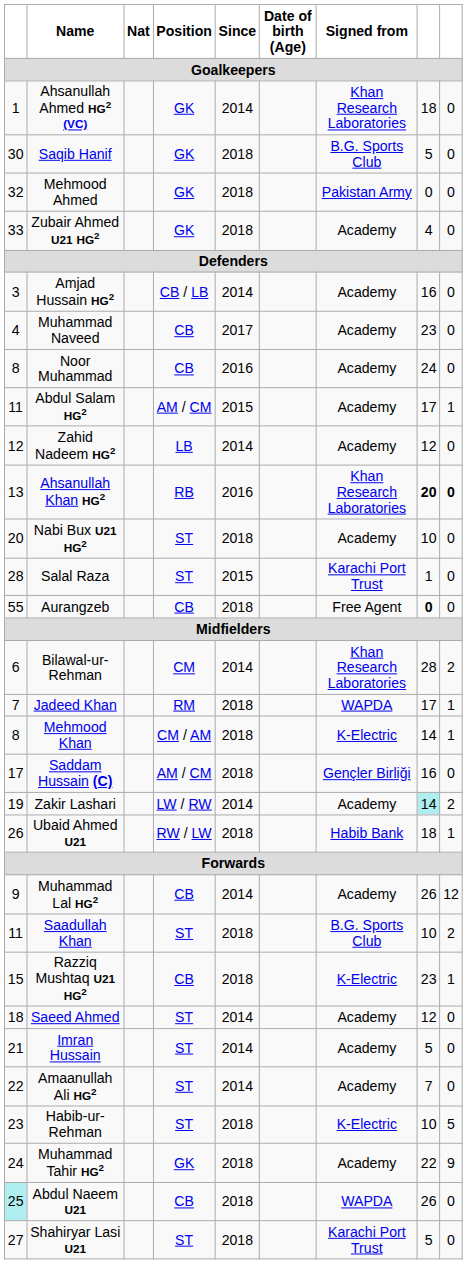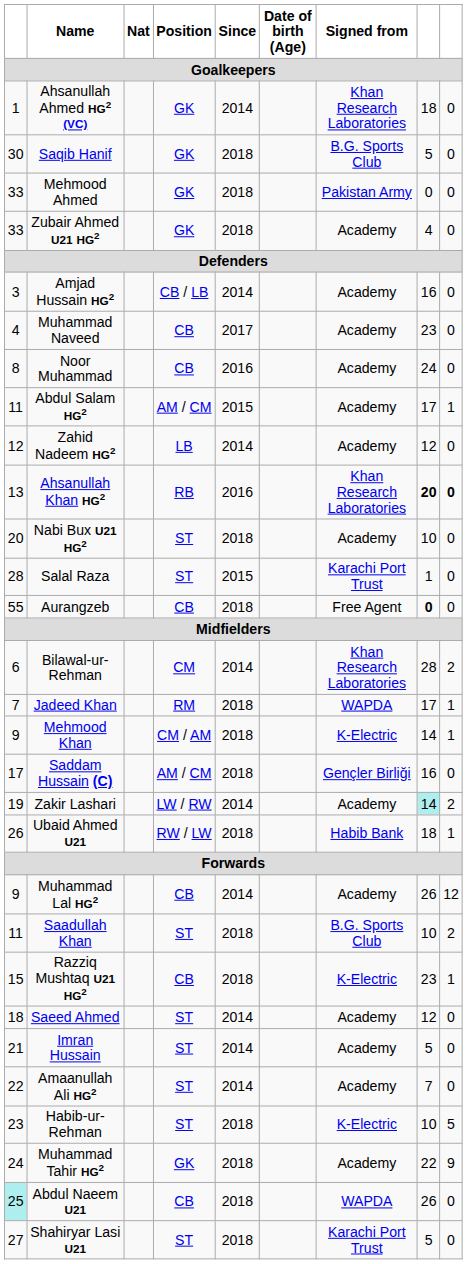 <table class="wikitable" style="text-align:center; font-size:90%; width:75%;">
 <tr>
 <th style="background:#FFFFFF; color:black; text-align:center;"></th>
 <th style="background:#FFFFFF; color:black; text-align:center;">Name</th>
 <th style="background:#FFFFFF; color:black; text-align:center;">Nat</th>
 <th style="background:#FFFFFF; color:black; text-align:center;">Position</th>
 <th style="background:#FFFFFF; color:black; text-align:center;">Since</th>
 <th style="background:#FFFFFF; color:black; text-align:center;">Date of birth (Age)</th>
 <th style="background:#FFFFFF; color:black; text-align:center;">Signed from</th>
 <th style="background:#FFFFFF; color:black; text-align:center;"></th>
 <th style="background:#FFFFFF; color:black; text-align:center;"></th>
 </tr>
 <tr>
 <th colspan="9" style="background:#dcdcdc; text-align:center;">Goalkeepers</th>
 </tr>
 <tr>
 <td>1</td>
 <td>Ahsanullah Ahmed  <small><strong>HG</strong><sup><strong>2</strong></sup> <strong><a href='#'>(VC)</a></strong></small></td>
 <td></td>
 <td><a href='#'>GK</a></td>
 <td>2014</td>
 <td></td>
 <td> <a href='#'>Khan Research Laboratories</a></td>
 <td>18</td>
 <td>0</td>
 </tr>
 <tr>
 <td>30</td>
 <td><a href='#'>Saqib Hanif</a></td>
 <td></td>
 <td><a href='#'>GK</a></td>
 <td>2018</td>
 <td></td>
 <td> <a href='#'>B.G. Sports Club</a></td>
 <td>5</td>
 <td>0</td>
 </tr>
 <tr>
-<td>32</td>
+<td>33</td>
 <td>Mehmood Ahmed</td>
 <td></td>
 <td><a href='#'>GK</a></td>
 <td>2018</td>
 <td></td>
 <td> <a href='#'>Pakistan Army</a></td>
 <td>0</td>
 <td>0</td>
 </tr>
 <tr>
 <td>33</td>
 <td>Zubair Ahmed  <small><strong>U21</strong></small> <small><strong>HG</strong><sup><strong>2</strong></sup></small></td>
 <td></td>
 <td><a href='#'>GK</a></td>
 <td>2018</td>
 <td></td>
 <td>Academy</td>
 <td>4</td>
 <td>0</td>
 </tr>
 <tr>
 <th colspan="9" style="background:#dcdcdc; text-align:center;">Defenders</th>
 </tr>
 <tr>
 <td>3</td>
 <td>Amjad Hussain <small><strong>HG</strong><sup><strong>2</strong></sup></small></td>
 <td></td>
 <td><a href='#'>CB</a> / <a href='#'>LB</a></td>
 <td>2014</td>
 <td></td>
 <td>Academy</td>
 <td>16</td>
 <td>0</td>
 </tr>
 <tr>
 <td>4</td>
 <td>Muhammad Naveed</td>
 <td></td>
 <td><a href='#'>CB</a></td>
 <td>2017</td>
 <td></td>
 <td>Academy</td>
 <td>23</td>
 <td>0</td>
 </tr>
 <tr>
 <td>8</td>
 <td>Noor Muhammad</td>
 <td></td>
 <td><a href='#'>CB</a></td>
 <td>2016</td>
 <td></td>
 <td>Academy</td>
 <td>24</td>
 <td>0</td>
 </tr>
 <tr>
 <td>11</td>
 <td>Abdul Salam <small><strong>HG</strong><sup><strong>2</strong></sup></small></td>
 <td></td>
 <td><a href='#'>AM</a> / <a href='#'>CM</a></td>
 <td>2015</td>
 <td></td>
 <td>Academy</td>
 <td>17</td>
 <td>1</td>
 </tr>
 <tr>
 <td>12</td>
 <td>Zahid Nadeem <small><strong>HG</strong><sup><strong>2</strong></sup></small></td>
 <td></td>
 <td><a href='#'>LB</a></td>
 <td>2014</td>
 <td></td>
 <td>Academy</td>
 <td>12</td>
 <td>0</td>
 </tr>
 <tr>
 <td>13</td>
 <td><a href='#'>Ahsanullah Khan</a>  <small><strong>HG</strong><sup><strong>2</strong></sup></small></td>
 <td></td>
 <td><a href='#'>RB</a></td>
 <td>2016</td>
 <td></td>
 <td> <a href='#'>Khan Research Laboratories</a></td>
 <td><strong>20</strong></td>
 <td><strong>0</strong></td>
 </tr>
 <tr>
 <td>20</td>
 <td>Nabi Bux  <small><strong>U21</strong></small> <small><strong>HG</strong><sup><strong>2</strong></sup></small></td>
 <td></td>
 <td><a href='#'>ST</a></td>
 <td>2018</td>
 <td></td>
 <td>Academy</td>
 <td>10</td>
 <td>0</td>
 </tr>
 <tr>
 <td>28</td>
 <td>Salal Raza</td>
 <td></td>
 <td><a href='#'>ST</a></td>
 <td>2015</td>
 <td></td>
 <td> <a href='#'>Karachi Port Trust</a></td>
 <td>1</td>
 <td>0</td>
 </tr>
 <tr>
 <td>55</td>
 <td>Aurangzeb</td>
 <td></td>
 <td><a href='#'>CB</a></td>
 <td>2018</td>
 <td></td>
 <td>Free Agent</td>
 <td><strong>0</strong></td>
 <td>0</td>
 </tr>
 <tr>
 <th colspan="9" style="background:#dcdcdc; text-align:center;">Midfielders</th>
 </tr>
 <tr>
 <td>6</td>
 <td>Bilawal-ur-Rehman</td>
 <td></td>
 <td><a href='#'>CM</a></td>
 <td>2014</td>
 <td></td>
 <td> <a href='#'>Khan Research Laboratories</a></td>
 <td>28</td>
 <td>2</td>
 </tr>
 <tr>
 <td>7</td>
 <td><a href='#'>Jadeed Khan</a></td>
 <td></td>
 <td><a href='#'>RM</a></td>
 <td>2018</td>
 <td></td>
 <td> <a href='#'>WAPDA</a></td>
 <td>17</td>
 <td>1</td>
 </tr>
 <tr>
-<td>8</td>
+<td>9</td>
 <td><a href='#'>Mehmood Khan</a></td>
 <td></td>
 <td><a href='#'>CM</a> / <a href='#'>AM</a></td>
 <td>2018</td>
 <td></td>
 <td> <a href='#'>K-Electric</a></td>
 <td>14</td>
 <td>1</td>
 </tr>
 <tr>
 <td>17</td>
 <td><a href='#'>Saddam Hussain</a> <strong><a href='#'>(C)</a></strong></td>
 <td></td>
 <td><a href='#'>AM</a> / <a href='#'>CM</a></td>
 <td>2018</td>
 <td></td>
 <td> <a href='#'>Gençler Birliği</a></td>
 <td>16</td>
 <td>0</td>
 </tr>
 <tr>
 <td>19</td>
 <td>Zakir Lashari</td>
 <td></td>
 <td><a href='#'>LW</a> / <a href='#'>RW</a></td>
 <td>2014</td>
 <td></td>
 <td>Academy</td>
 <td style="background: paleturquoise;">14</td>
 <td>2</td>
 </tr>
 <tr>
 <td>26</td>
 <td>Ubaid Ahmed <small><strong>U21</strong></small></td>
 <td></td>
 <td><a href='#'>RW</a> / <a href='#'>LW</a></td>
 <td>2018</td>
 <td></td>
 <td> <a href='#'>Habib Bank</a></td>
 <td>18</td>
 <td>1</td>
 </tr>
 <tr>
 <th colspan="9" style="background:#dcdcdc; text-align:center;">Forwards</th>
 </tr>
 <tr>
 <td>9</td>
 <td>Muhammad Lal <small><strong>HG</strong><sup><strong>2</strong></sup></small></td>
 <td></td>
 <td><a href='#'>CB</a></td>
 <td>2014</td>
 <td></td>
 <td>Academy</td>
 <td>26</td>
 <td>12</td>
 </tr>
 <tr>
 <td>11</td>
 <td><a href='#'>Saadullah Khan</a></td>
 <td></td>
 <td><a href='#'>ST</a></td>
 <td>2018</td>
 <td></td>
 <td> <a href='#'>B.G. Sports Club</a></td>
 <td>10</td>
 <td>2</td>
 </tr>
 <tr>
 <td>15</td>
 <td>Razziq Mushtaq <small><strong>U21</strong></small> <small><strong>HG</strong><sup><strong>2</strong></sup></small></td>
 <td></td>
 <td><a href='#'>CB</a></td>
 <td>2018</td>
 <td></td>
 <td> <a href='#'>K-Electric</a></td>
 <td>23</td>
 <td>1</td>
 </tr>
 <tr>
 <td>18</td>
 <td><a href='#'>Saeed Ahmed</a></td>
 <td></td>
 <td><a href='#'>ST</a></td>
 <td>2014</td>
 <td></td>
 <td>Academy</td>
 <td>12</td>
 <td>0</td>
 </tr>
 <tr>
 <td>21</td>
 <td><a href='#'>Imran Hussain</a></td>
 <td></td>
 <td><a href='#'>ST</a></td>
 <td>2014</td>
 <td></td>
 <td>Academy</td>
 <td>5</td>
 <td>0</td>
 </tr>
 <tr>
 <td>22</td>
 <td>Amaanullah Ali <small><strong>HG</strong><sup><strong>2</strong></sup></small></td>
 <td></td>
 <td><a href='#'>ST</a></td>
 <td>2014</td>
 <td></td>
 <td>Academy</td>
 <td>7</td>
 <td>0</td>
 </tr>
 <tr>
 <td>23</td>
 <td>Habib-ur-Rehman</td>
 <td></td>
 <td><a href='#'>ST</a></td>
 <td>2018</td>
 <td></td>
 <td> <a href='#'>K-Electric</a></td>
 <td>10</td>
 <td>5</td>
 </tr>
 <tr>
 <td>24</td>
 <td>Muhammad Tahir <small><strong>HG</strong><sup><strong>2</strong></sup></small></td>
 <td></td>
 <td><a href='#'>GK</a></td>
 <td>2018</td>
 <td></td>
 <td>Academy</td>
 <td>22</td>
 <td>9</td>
 </tr>
 <tr>
 <td style="background: paleturquoise;">25</td>
 <td>Abdul Naeem <small><strong>U21</strong></small></td>
 <td></td>
 <td><a href='#'>CB</a></td>
 <td>2018</td>
 <td></td>
 <td> <a href='#'>WAPDA</a></td>
 <td>26</td>
 <td>0</td>
 </tr>
 <tr>
 <td>27</td>
 <td>Shahiryar Lasi <small><strong>U21</strong></small></td>
 <td></td>
 <td><a href='#'>ST</a></td>
 <td>2018</td>
 <td></td>
 <td> <a href='#'>Karachi Port Trust</a></td>
 <td>5</td>
 <td>0</td>
 </tr>
 </table>
